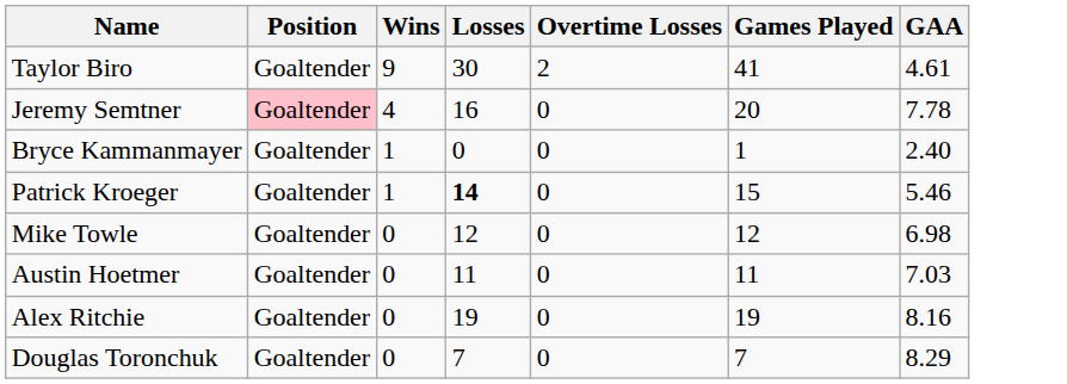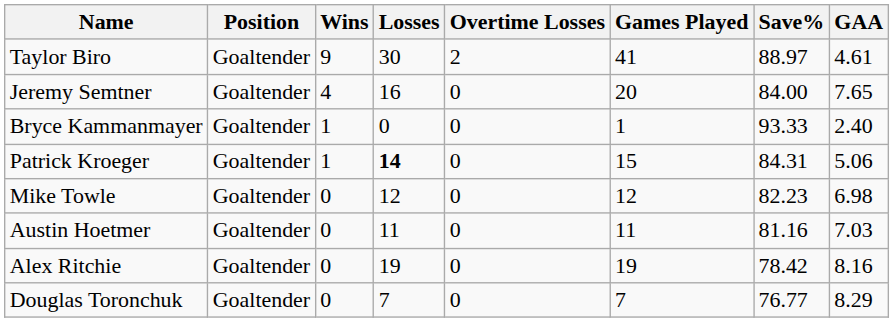 <table class="wikitable">
 <tr>
 <th>Name</th>
 <th>Position</th>
 <th>Wins</th>
 <th>Losses</th>
 <th>Overtime Losses</th>
 <th>Games Played</th>
+<th>Save%</th>
 <th>GAA</th>
 </tr>
 <tr>
 <td>Taylor Biro</td>
 <td>Goaltender</td>
 <td>9</td>
 <td>30</td>
 <td>2</td>
 <td>41</td>
+<td>88.97</td>
 <td>4.61</td>
 </tr>
 <tr>
 <td>Jeremy Semtner</td>
-<td style="background: pink;">Goaltender</td>
+<td>Goaltender</td>
 <td>4</td>
 <td>16</td>
 <td>0</td>
 <td>20</td>
-<td>7.78</td>
+<td>84.00</td>
+<td>7.65</td>
 </tr>
 <tr>
 <td>Bryce Kammanmayer</td>
 <td>Goaltender</td>
 <td>1</td>
 <td>0</td>
 <td>0</td>
 <td>1</td>
+<td>93.33</td>
 <td>2.40</td>
 </tr>
 <tr>
 <td>Patrick Kroeger</td>
 <td>Goaltender</td>
 <td>1</td>
 <td><strong>14</strong></td>
 <td>0</td>
 <td>15</td>
-<td>5.46</td>
+<td>84.31</td>
+<td>5.06</td>
 </tr>
 <tr>
 <td>Mike Towle</td>
 <td>Goaltender</td>
 <td>0</td>
 <td>12</td>
 <td>0</td>
 <td>12</td>
+<td>82.23</td>
 <td>6.98</td>
 </tr>
 <tr>
 <td>Austin Hoetmer</td>
 <td>Goaltender</td>
 <td>0</td>
 <td>11</td>
 <td>0</td>
 <td>11</td>
+<td>81.16</td>
 <td>7.03</td>
 </tr>
 <tr>
 <td>Alex Ritchie</td>
 <td>Goaltender</td>
 <td>0</td>
 <td>19</td>
 <td>0</td>
 <td>19</td>
+<td>78.42</td>
 <td>8.16</td>
 </tr>
 <tr>
 <td>Douglas Toronchuk</td>
 <td>Goaltender</td>
 <td>0</td>
 <td>7</td>
 <td>0</td>
 <td>7</td>
+<td>76.77</td>
 <td>8.29</td>
 </tr>
 </table>
